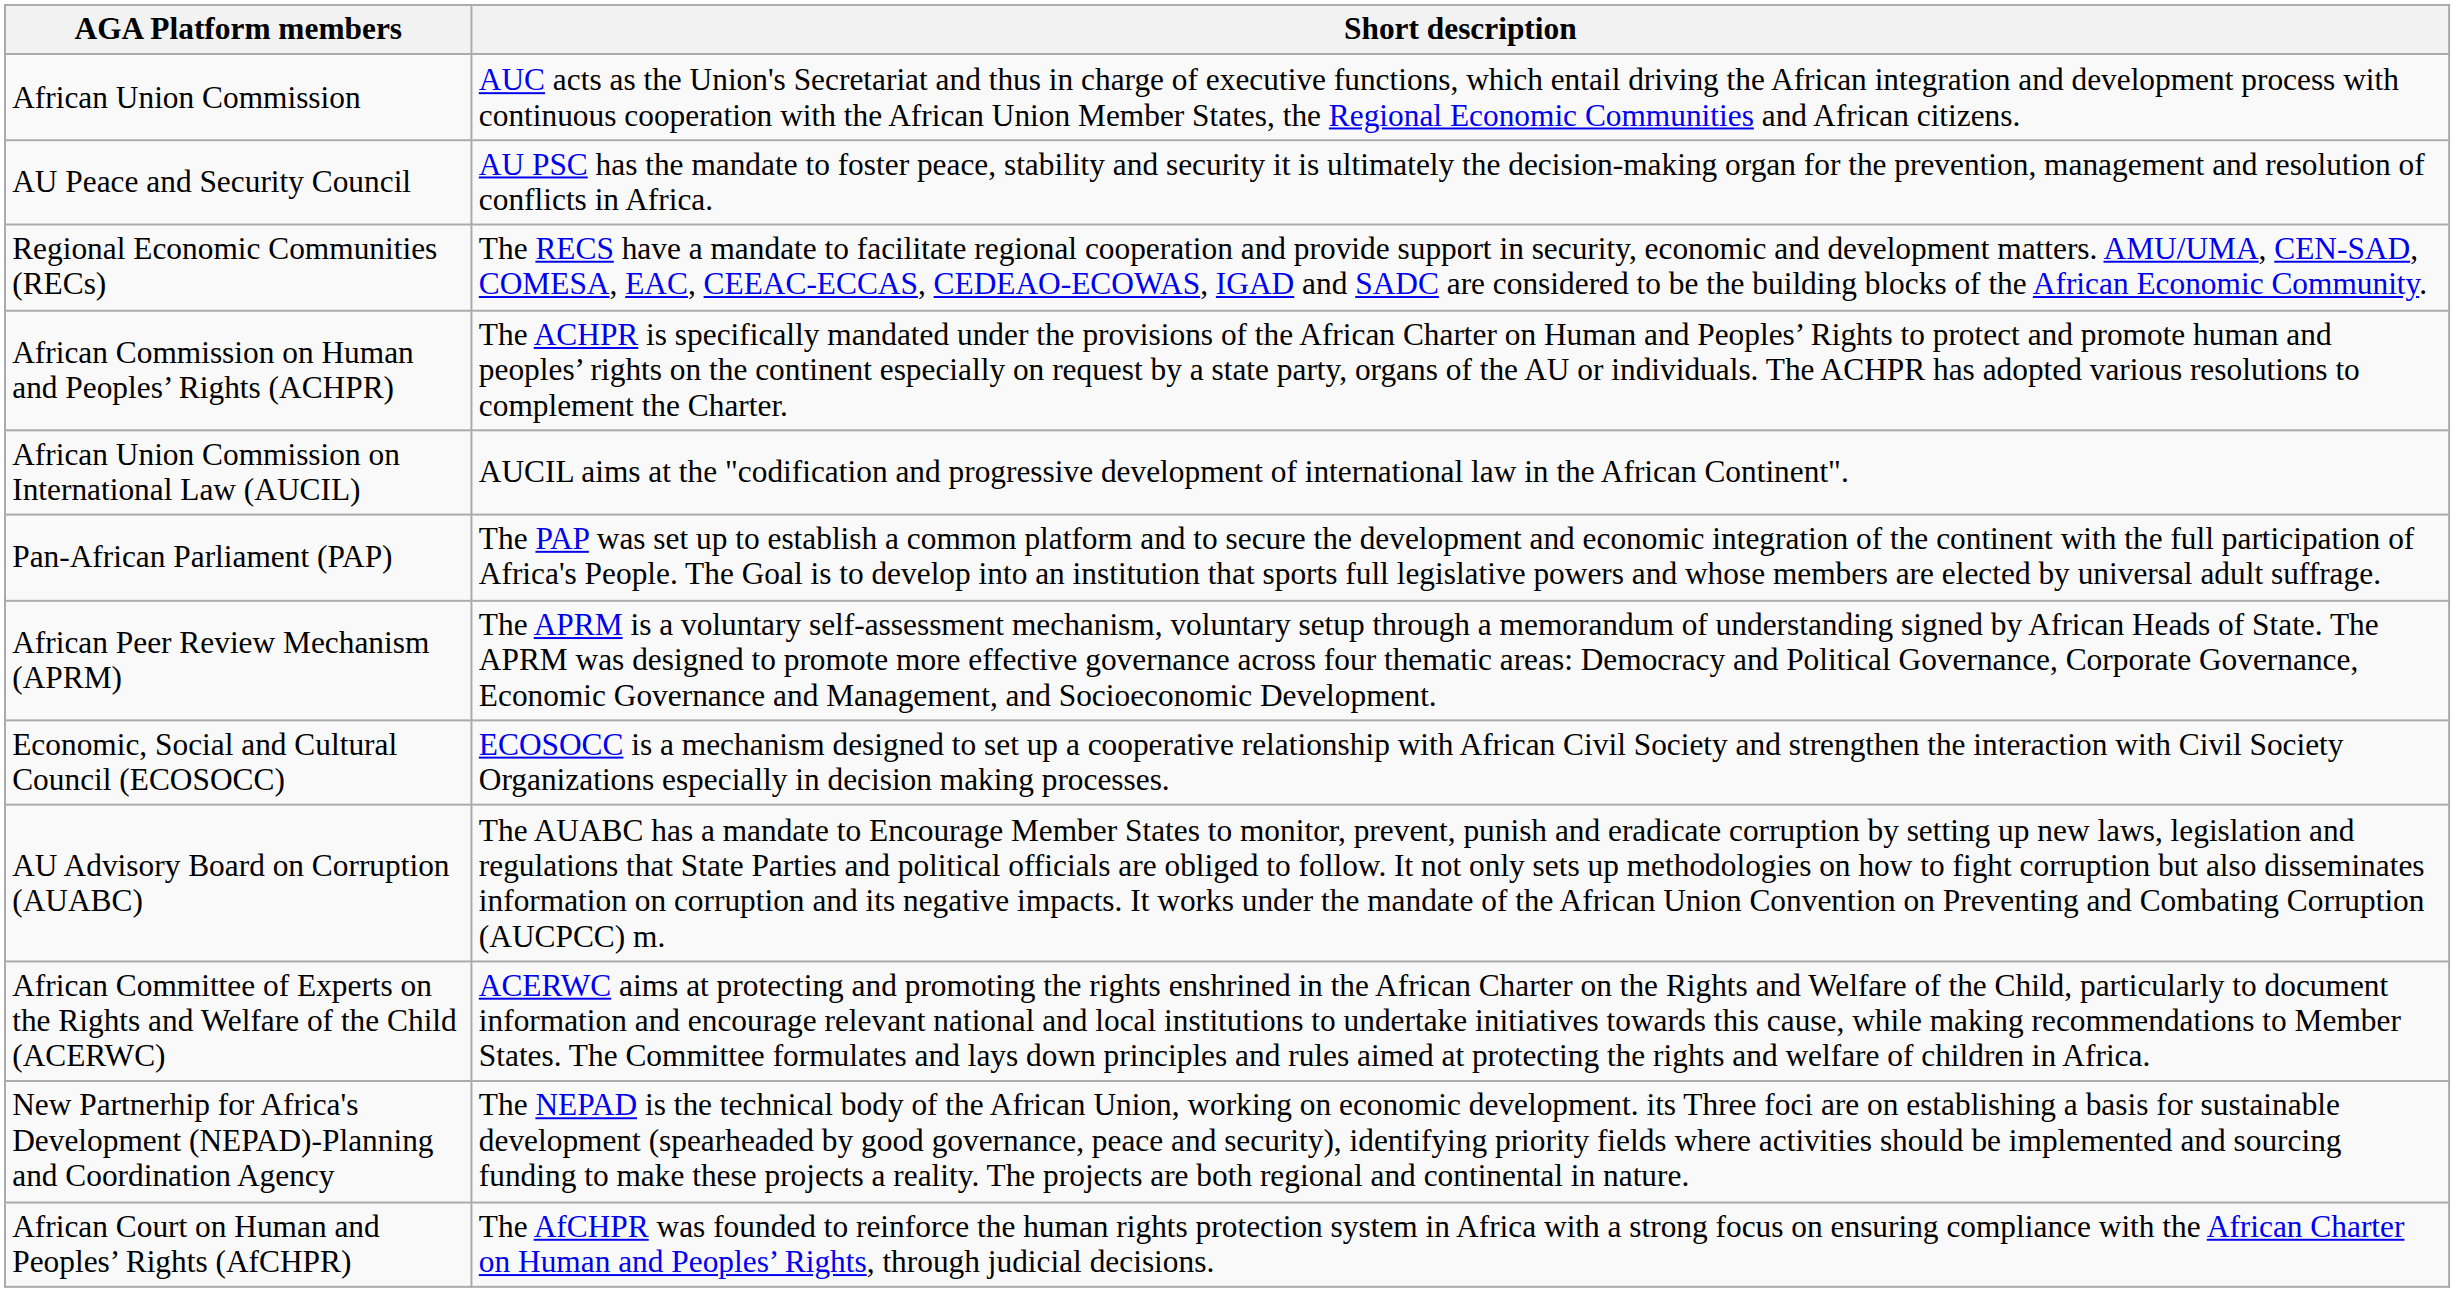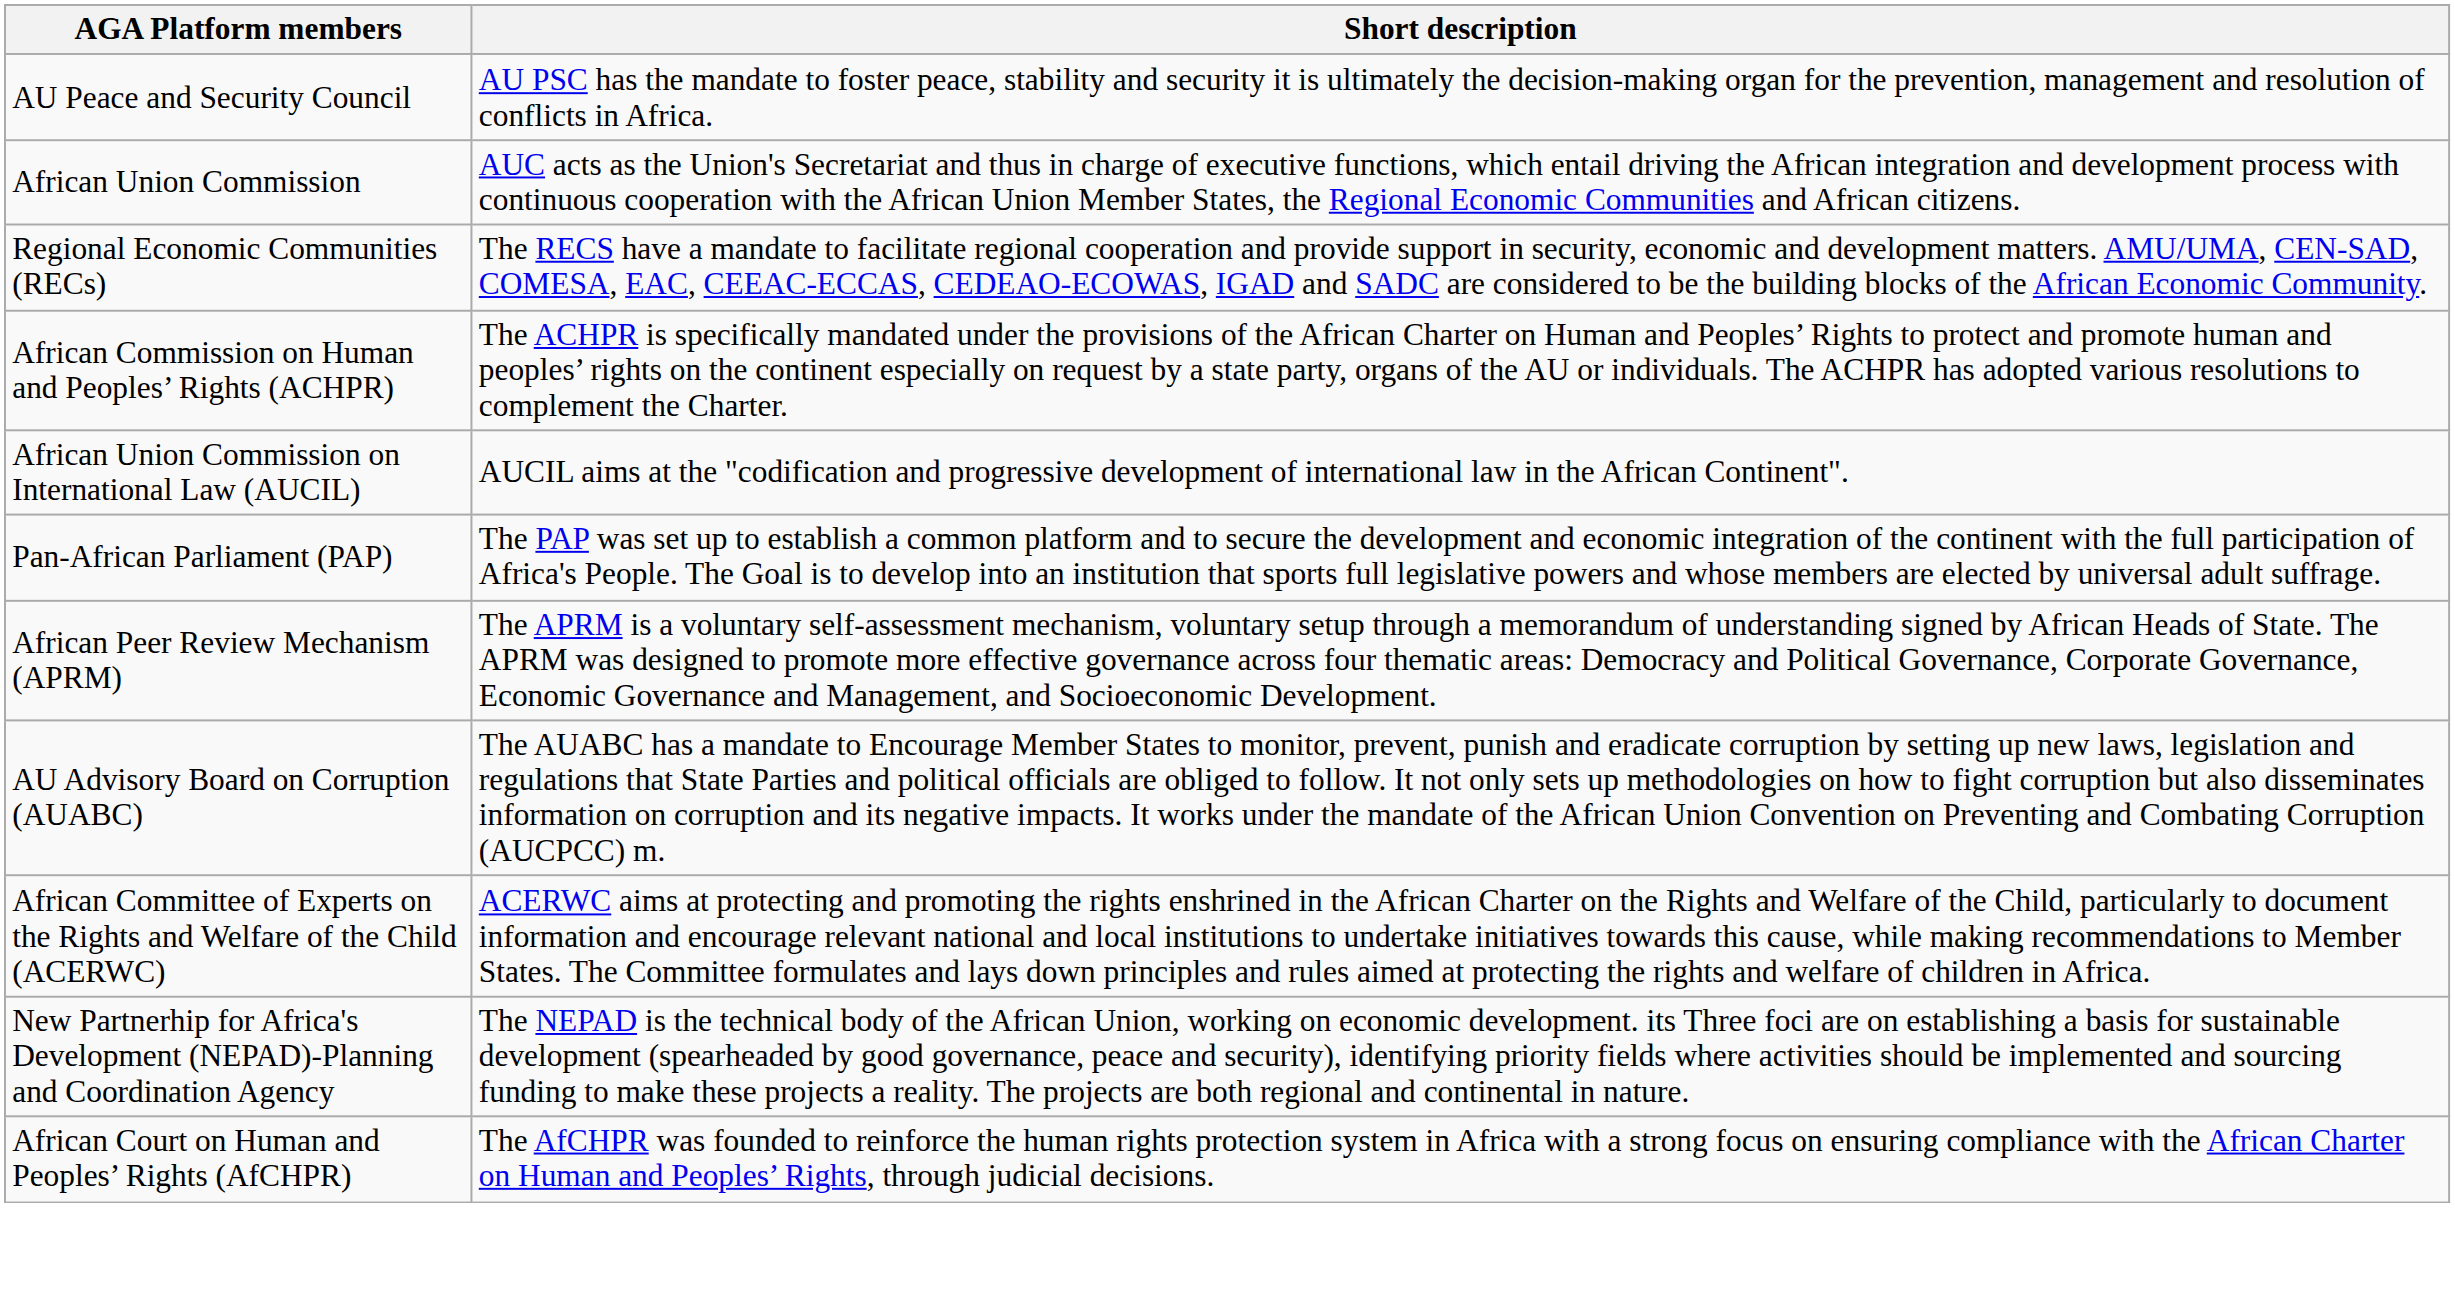 <table class="wikitable">
 <tr>
 <th>AGA Platform members</th>
 <th>Short description</th>
 </tr>
 <tr>
+<td>AU Peace and Security Council</td>
+<td><a href='#'>AU PSC</a> has the mandate to foster peace, stability and security it is ultimately the decision-making organ for the prevention, management and resolution of conflicts in Africa.</td>
+</tr>
+<tr>
 <td>African Union Commission</td>
 <td><a href='#'>AUC</a> acts as the Union's Secretariat and thus in charge of executive functions, which entail driving the African integration and development process with continuous cooperation with the African Union Member States, the <a href='#'>Regional Economic Communities</a> and African citizens.</td>
-</tr>
-<tr>
-<td>AU Peace and Security Council</td>
-<td><a href='#'>AU PSC</a> has the mandate to foster peace, stability and security it is ultimately the decision-making organ for the prevention, management and resolution of conflicts in Africa.</td>
 </tr>
 <tr>
 <td>Regional Economic Communities (RECs)</td>
 <td>The <a href='#'>RECS</a> have a mandate to facilitate regional cooperation and provide support in security, economic and development matters. <a href='#'>AMU/UMA</a>, <a href='#'>CEN-SAD</a>, <a href='#'>COMESA</a>, <a href='#'>EAC</a>, <a href='#'>CEEAC-ECCAS</a>, <a href='#'>CEDEAO-ECOWAS</a>, <a href='#'>IGAD</a> and <a href='#'>SADC</a> are considered to be the building blocks of the <a href='#'>African Economic Community</a>.</td>
 </tr>
 <tr>
 <td>African Commission on Human and Peoples’ Rights (ACHPR)</td>
 <td>The <a href='#'>ACHPR</a> is specifically mandated under the provisions of the African Charter on Human and Peoples’ Rights to protect and promote human and peoples’ rights on the continent especially on request by a state party, organs of the AU or individuals. The ACHPR has adopted various resolutions to complement the Charter.</td>
 </tr>
 <tr>
 <td>African Union Commission on International Law (AUCIL)</td>
 <td>AUCIL aims at the "codification and progressive development of international law in the African Continent".</td>
 </tr>
 <tr>
 <td>Pan-African Parliament (PAP)</td>
 <td>The <a href='#'>PAP</a> was set up to establish a common platform and to secure the development and economic integration of the continent with the full participation of Africa's People. The Goal is to develop into an institution that sports full legislative powers and whose members are elected by universal adult suffrage.</td>
 </tr>
 <tr>
 <td>African Peer Review Mechanism (APRM)</td>
 <td>The <a href='#'>APRM</a> is a voluntary self-assessment mechanism, voluntary setup through a memorandum of understanding signed by African Heads of State. The APRM was designed to promote more effective governance across four thematic areas: Democracy and Political Governance, Corporate Governance, Economic Governance and Management, and Socioeconomic Development.</td>
 </tr>
 <tr>
-<td>Economic, Social and Cultural Council (ECOSOCC)</td>
-<td><a href='#'>ECOSOCC</a> is a mechanism designed to set up a cooperative relationship with African Civil Society and strengthen the interaction with Civil Society Organizations especially in decision making processes.</td>
-</tr>
-<tr>
 <td>AU Advisory Board on Corruption (AUABC)</td>
 <td>The AUABC has a mandate to Encourage Member States to monitor, prevent, punish and eradicate corruption by setting up new laws, legislation and regulations that State Parties and political officials are obliged to follow. It not only sets up methodologies on how to fight corruption but also disseminates information on corruption and its negative impacts. It works under the mandate of the African Union Convention on Preventing and Combating Corruption (AUCPCC) m.</td>
 </tr>
 <tr>
 <td>African Committee of Experts on the Rights and Welfare of the Child (ACERWC)</td>
 <td><a href='#'>ACERWC</a> aims at protecting and promoting the rights enshrined in the African Charter on the Rights and Welfare of the Child, particularly to document information and encourage relevant national and local institutions to undertake initiatives towards this cause, while making recommendations to Member States. The Committee formulates and lays down principles and rules aimed at protecting the rights and welfare of children in Africa.</td>
 </tr>
 <tr>
 <td>New Partnerhip for Africa's Development (NEPAD)-Planning and Coordination Agency</td>
 <td>The <a href='#'>NEPAD</a> is the technical body of the African Union, working on economic development. its Three foci are on establishing a basis for sustainable development (spearheaded by good governance, peace and security), identifying priority fields where activities should be implemented and sourcing funding to make these projects a reality. The projects are both regional and continental in nature.</td>
 </tr>
 <tr>
 <td>African Court on Human and Peoples’ Rights (AfCHPR)</td>
 <td>The <a href='#'>AfCHPR</a> was founded to reinforce the human rights protection system in Africa with a strong focus on ensuring compliance with the <a href='#'>African Charter on Human and Peoples’ Rights</a>, through judicial decisions.</td>
 </tr>
 </table>
